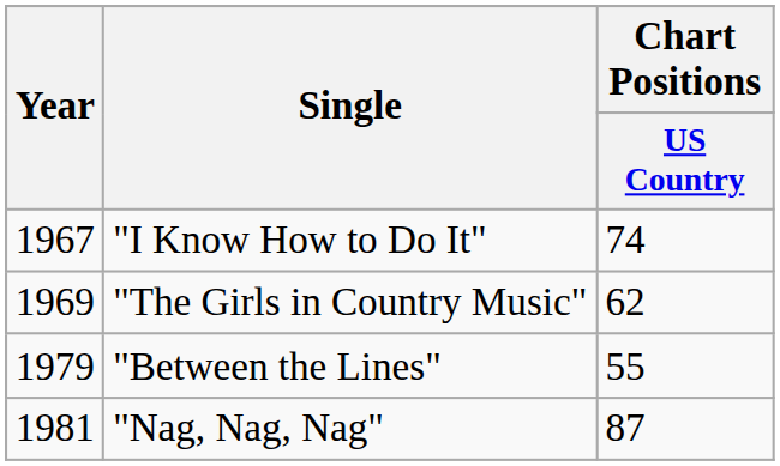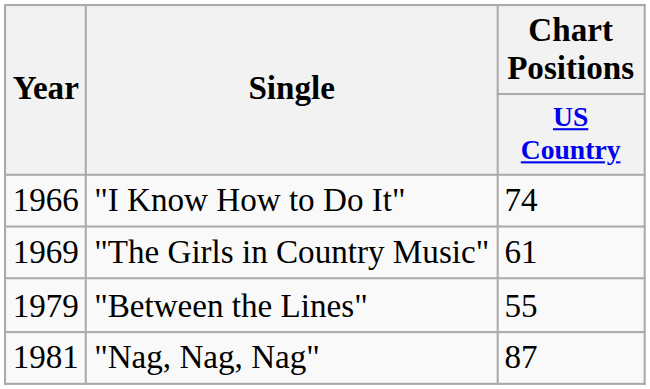 <table class="wikitable">
 <tr>
 <th rowspan="2">Year</th>
 <th rowspan="2">Single</th>
 <th>Chart Positions</th>
 </tr>
 <tr style="font-size:smaller;">
 <th style="width:65px;"><a href='#'>US Country</a></th>
 </tr>
 <tr>
-<td>1967</td>
+<td>1966</td>
 <td>"I Know How to Do It"</td>
 <td>74</td>
 </tr>
 <tr>
 <td>1969</td>
 <td>"The Girls in Country Music"</td>
-<td>62</td>
+<td>61</td>
 </tr>
 <tr>
 <td>1979</td>
 <td>"Between the Lines"</td>
 <td>55</td>
 </tr>
 <tr>
 <td>1981</td>
 <td>"Nag, Nag, Nag"</td>
 <td>87</td>
 </tr>
 </table>
